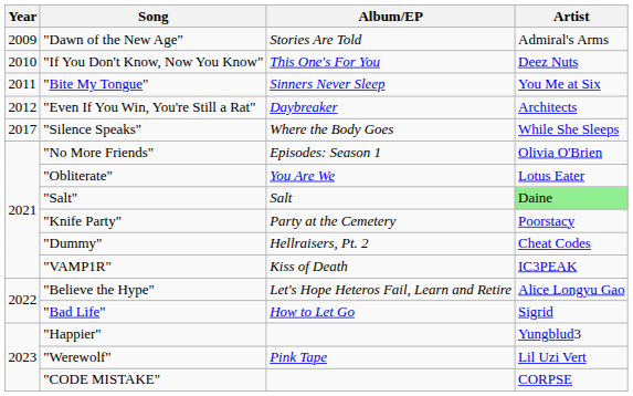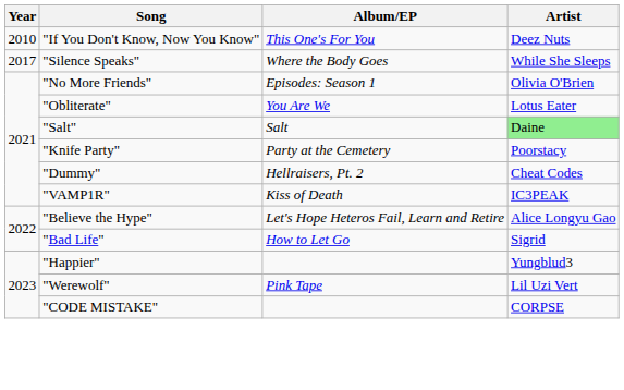 <table class="wikitable">
 <tr>
 <th>Year</th>
 <th>Song</th>
 <th>Album/EP</th>
 <th>Artist</th>
 </tr>
 <tr>
-<td>2009</td>
-<td>"Dawn of the New Age"</td>
-<td><em>Stories Are Told</em></td>
-<td>Admiral's Arms</td>
-</tr>
-<tr>
 <td>2010</td>
 <td>"If You Don't Know, Now You Know"</td>
 <td><em><a href='#'>This One's For You</a></em></td>
 <td><a href='#'>Deez Nuts</a></td>
-</tr>
-<tr>
-<td>2011</td>
-<td>"<a href='#'>Bite My Tongue</a>"</td>
-<td><em><a href='#'>Sinners Never Sleep</a></em></td>
-<td><a href='#'>You Me at Six</a></td>
-</tr>
-<tr>
-<td>2012</td>
-<td>"Even If You Win, You're Still a Rat"</td>
-<td><em><a href='#'>Daybreaker</a></em></td>
-<td><a href='#'>Architects</a></td>
 </tr>
 <tr>
 <td>2017</td>
 <td>"Silence Speaks"</td>
 <td><em>Where the Body Goes</em></td>
 <td><a href='#'>While She Sleeps</a></td>
 </tr>
 <tr>
 <td rowspan="6">2021</td>
 <td>"No More Friends"</td>
 <td><em>Episodes: Season 1</em></td>
 <td><a href='#'>Olivia O'Brien</a></td>
 </tr>
 <tr>
 <td>"Obliterate"</td>
 <td><em><a href='#'>You Are We</a></em></td>
 <td><a href='#'>Lotus Eater</a></td>
 </tr>
 <tr>
 <td>"Salt"</td>
 <td><em>Salt</em></td>
 <td style="background: lightgreen;">Daine</td>
 </tr>
 <tr>
 <td>"Knife Party"</td>
 <td><em>Party at the Cemetery</em></td>
 <td><a href='#'>Poorstacy</a></td>
 </tr>
 <tr>
 <td>"Dummy"</td>
 <td><em>Hellraisers, Pt. 2</em></td>
 <td><a href='#'>Cheat Codes</a></td>
 </tr>
 <tr>
 <td>"VAMP1R"</td>
 <td><em>Kiss of Death</em></td>
 <td><a href='#'>IC3PEAK</a></td>
 </tr>
 <tr>
 <td rowspan="2">2022</td>
 <td>"Believe the Hype"</td>
 <td><em>Let's Hope Heteros Fail, Learn and Retire</em></td>
 <td><a href='#'>Alice Longyu Gao</a></td>
 </tr>
 <tr>
 <td>"<a href='#'>Bad Life</a>"</td>
 <td><em><a href='#'>How to Let Go</a></em></td>
 <td><a href='#'>Sigrid</a></td>
 </tr>
 <tr>
 <td rowspan="3">2023</td>
 <td>"Happier"</td>
 <td></td>
 <td><a href='#'>Yungblud</a>3</td>
 </tr>
 <tr>
 <td>"Werewolf"</td>
 <td><em><a href='#'>Pink Tape</a></em></td>
 <td><a href='#'>Lil Uzi Vert</a></td>
 </tr>
 <tr>
 <td>"CODE MISTAKE"</td>
 <td></td>
 <td><a href='#'>CORPSE</a></td>
 </tr>
 </table>
